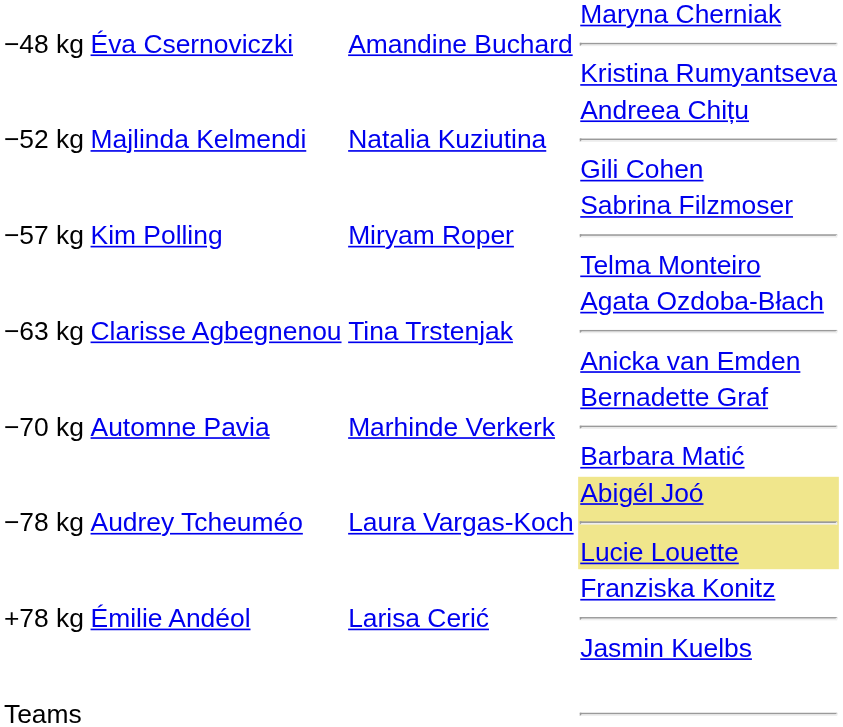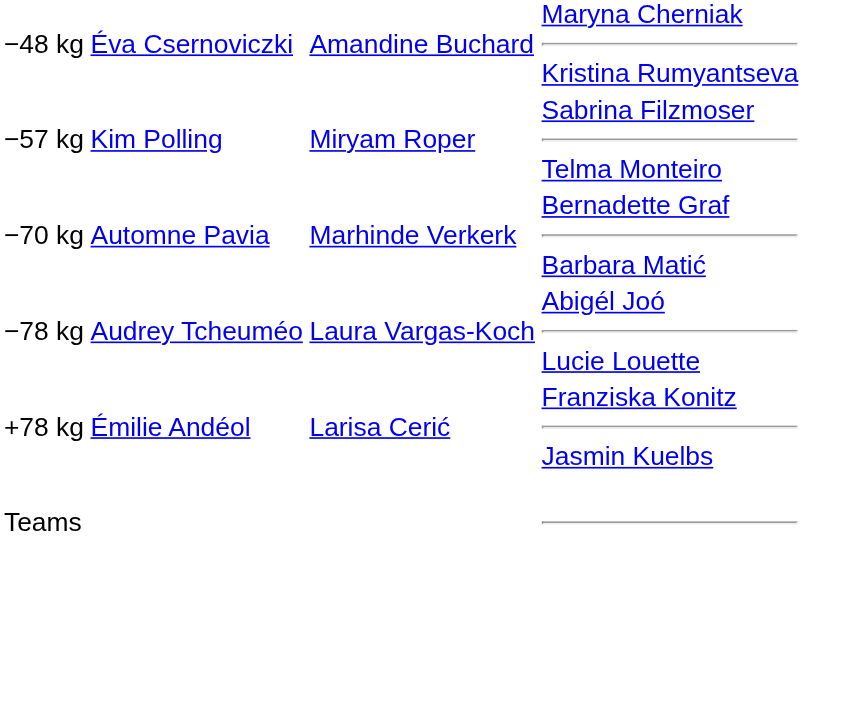 <table>
 <tr>
 <td>−48 kg<br></td>
 <td> <a href='#'>Éva Csernoviczki</a></td>
 <td> <a href='#'>Amandine Buchard</a></td>
 <td> <a href='#'>Maryna Cherniak</a><hr> <a href='#'>Kristina Rumyantseva</a></td>
 </tr>
 <tr>
-<td>−52 kg<br></td>
-<td> <a href='#'>Majlinda Kelmendi</a></td>
-<td> <a href='#'>Natalia Kuziutina</a></td>
-<td> <a href='#'>Andreea Chițu</a><hr> <a href='#'>Gili Cohen</a></td>
-</tr>
-<tr>
 <td>−57 kg<br></td>
 <td> <a href='#'>Kim Polling</a></td>
 <td> <a href='#'>Miryam Roper</a></td>
 <td> <a href='#'>Sabrina Filzmoser</a><hr> <a href='#'>Telma Monteiro</a></td>
-</tr>
-<tr>
-<td>−63 kg<br></td>
-<td> <a href='#'>Clarisse Agbegnenou</a></td>
-<td> <a href='#'>Tina Trstenjak</a></td>
-<td> <a href='#'>Agata Ozdoba-Błach</a><hr> <a href='#'>Anicka van Emden</a></td>
 </tr>
 <tr>
 <td>−70 kg<br></td>
 <td> <a href='#'>Automne Pavia</a></td>
 <td> <a href='#'>Marhinde Verkerk</a></td>
 <td> <a href='#'>Bernadette Graf</a><hr> <a href='#'>Barbara Matić</a></td>
 </tr>
 <tr>
 <td>−78 kg<br></td>
 <td> <a href='#'>Audrey Tcheuméo</a></td>
 <td> <a href='#'>Laura Vargas-Koch</a></td>
-<td style="background: khaki;"> <a href='#'>Abigél Joó</a><hr> <a href='#'>Lucie Louette</a></td>
+<td> <a href='#'>Abigél Joó</a><hr> <a href='#'>Lucie Louette</a></td>
 </tr>
 <tr>
 <td>+78 kg<br></td>
 <td> <a href='#'>Émilie Andéol</a></td>
 <td> <a href='#'>Larisa Cerić</a></td>
 <td> <a href='#'>Franziska Konitz</a><hr> <a href='#'>Jasmin Kuelbs</a></td>
 </tr>
 <tr>
 <td>Teams<br></td>
 <td><br></td>
 <td><br></td>
 <td><br><hr><br></td>
 </tr>
 </table>
